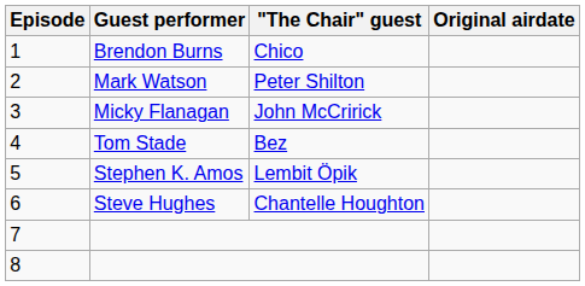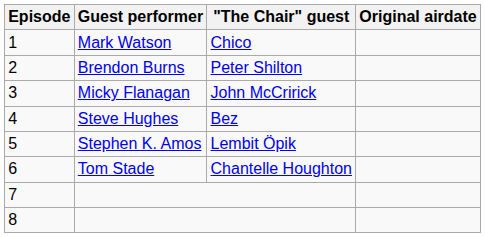 <table class="wikitable">
 <tr>
 <th>Episode</th>
 <th>Guest performer</th>
 <th>"The Chair" guest</th>
 <th>Original airdate</th>
 </tr>
 <tr>
 <td>1</td>
-<td><a href='#'>Brendon Burns</a></td>
+<td><a href='#'>Mark Watson</a></td>
 <td><a href='#'>Chico</a></td>
 <td></td>
 </tr>
 <tr>
 <td>2</td>
-<td><a href='#'>Mark Watson</a></td>
+<td><a href='#'>Brendon Burns</a></td>
 <td><a href='#'>Peter Shilton</a></td>
 <td></td>
 </tr>
 <tr>
 <td>3</td>
 <td><a href='#'>Micky Flanagan</a></td>
 <td><a href='#'>John McCririck</a></td>
 <td></td>
 </tr>
 <tr>
 <td>4</td>
-<td><a href='#'>Tom Stade</a></td>
+<td><a href='#'>Steve Hughes</a></td>
 <td><a href='#'>Bez</a></td>
 <td></td>
 </tr>
 <tr>
 <td>5</td>
 <td><a href='#'>Stephen K. Amos</a></td>
 <td><a href='#'>Lembit Öpik</a></td>
 <td></td>
 </tr>
 <tr>
 <td>6</td>
-<td><a href='#'>Steve Hughes</a></td>
+<td><a href='#'>Tom Stade</a></td>
 <td><a href='#'>Chantelle Houghton</a></td>
 <td></td>
 </tr>
 <tr>
 <td>7</td>
 <td colspan="2"><em></em></td>
 <td></td>
 </tr>
 <tr>
 <td>8</td>
 <td colspan="2"><em></em></td>
 <td></td>
 </tr>
 </table>
